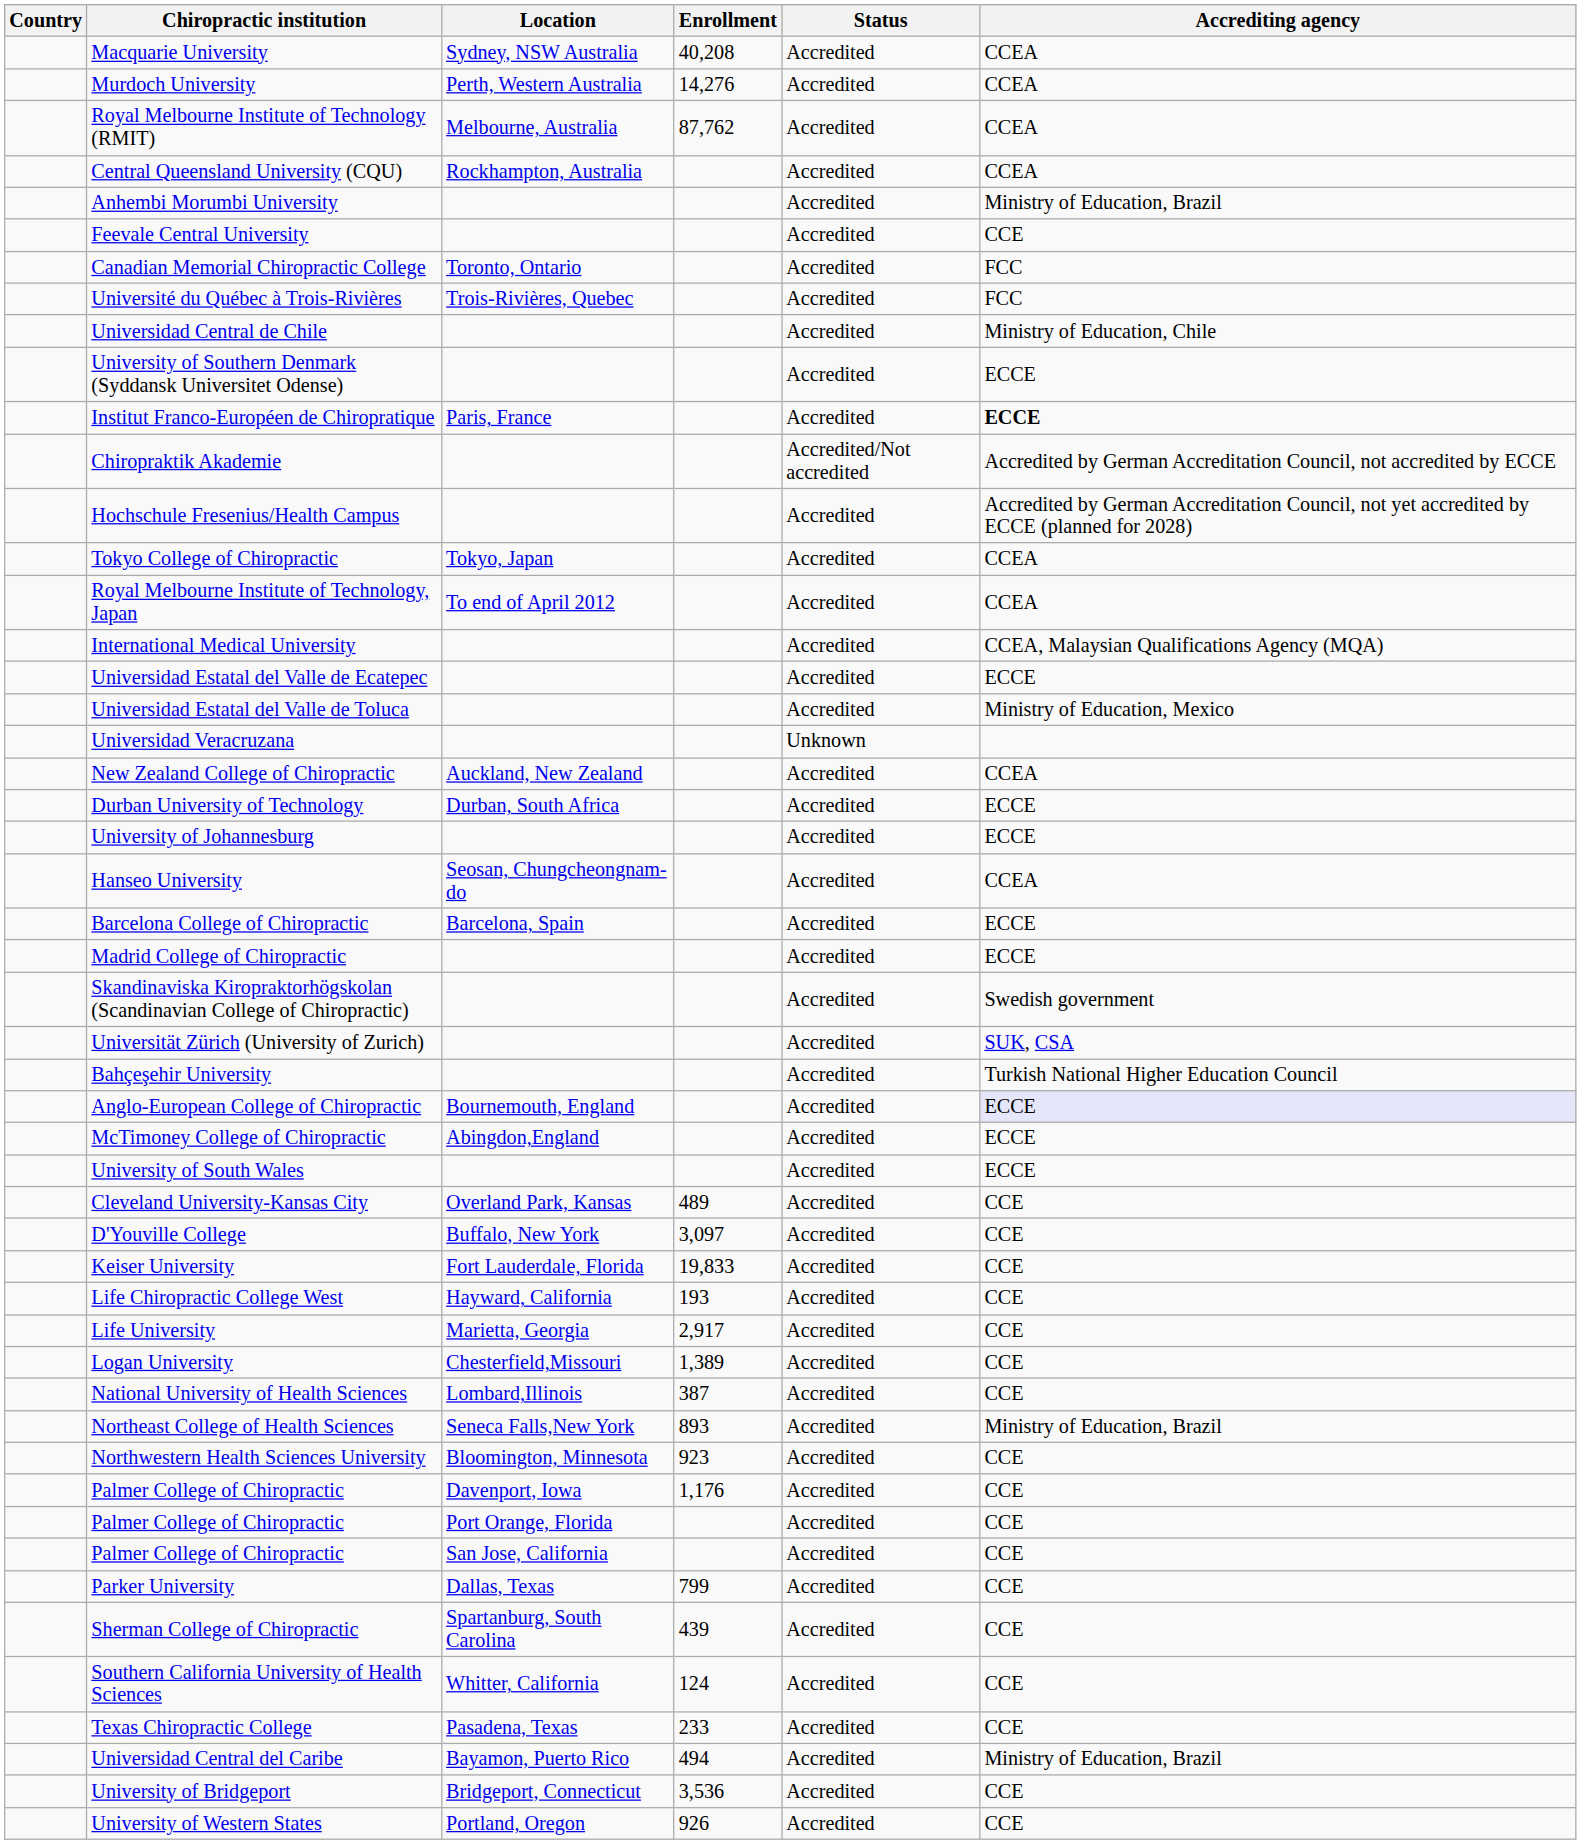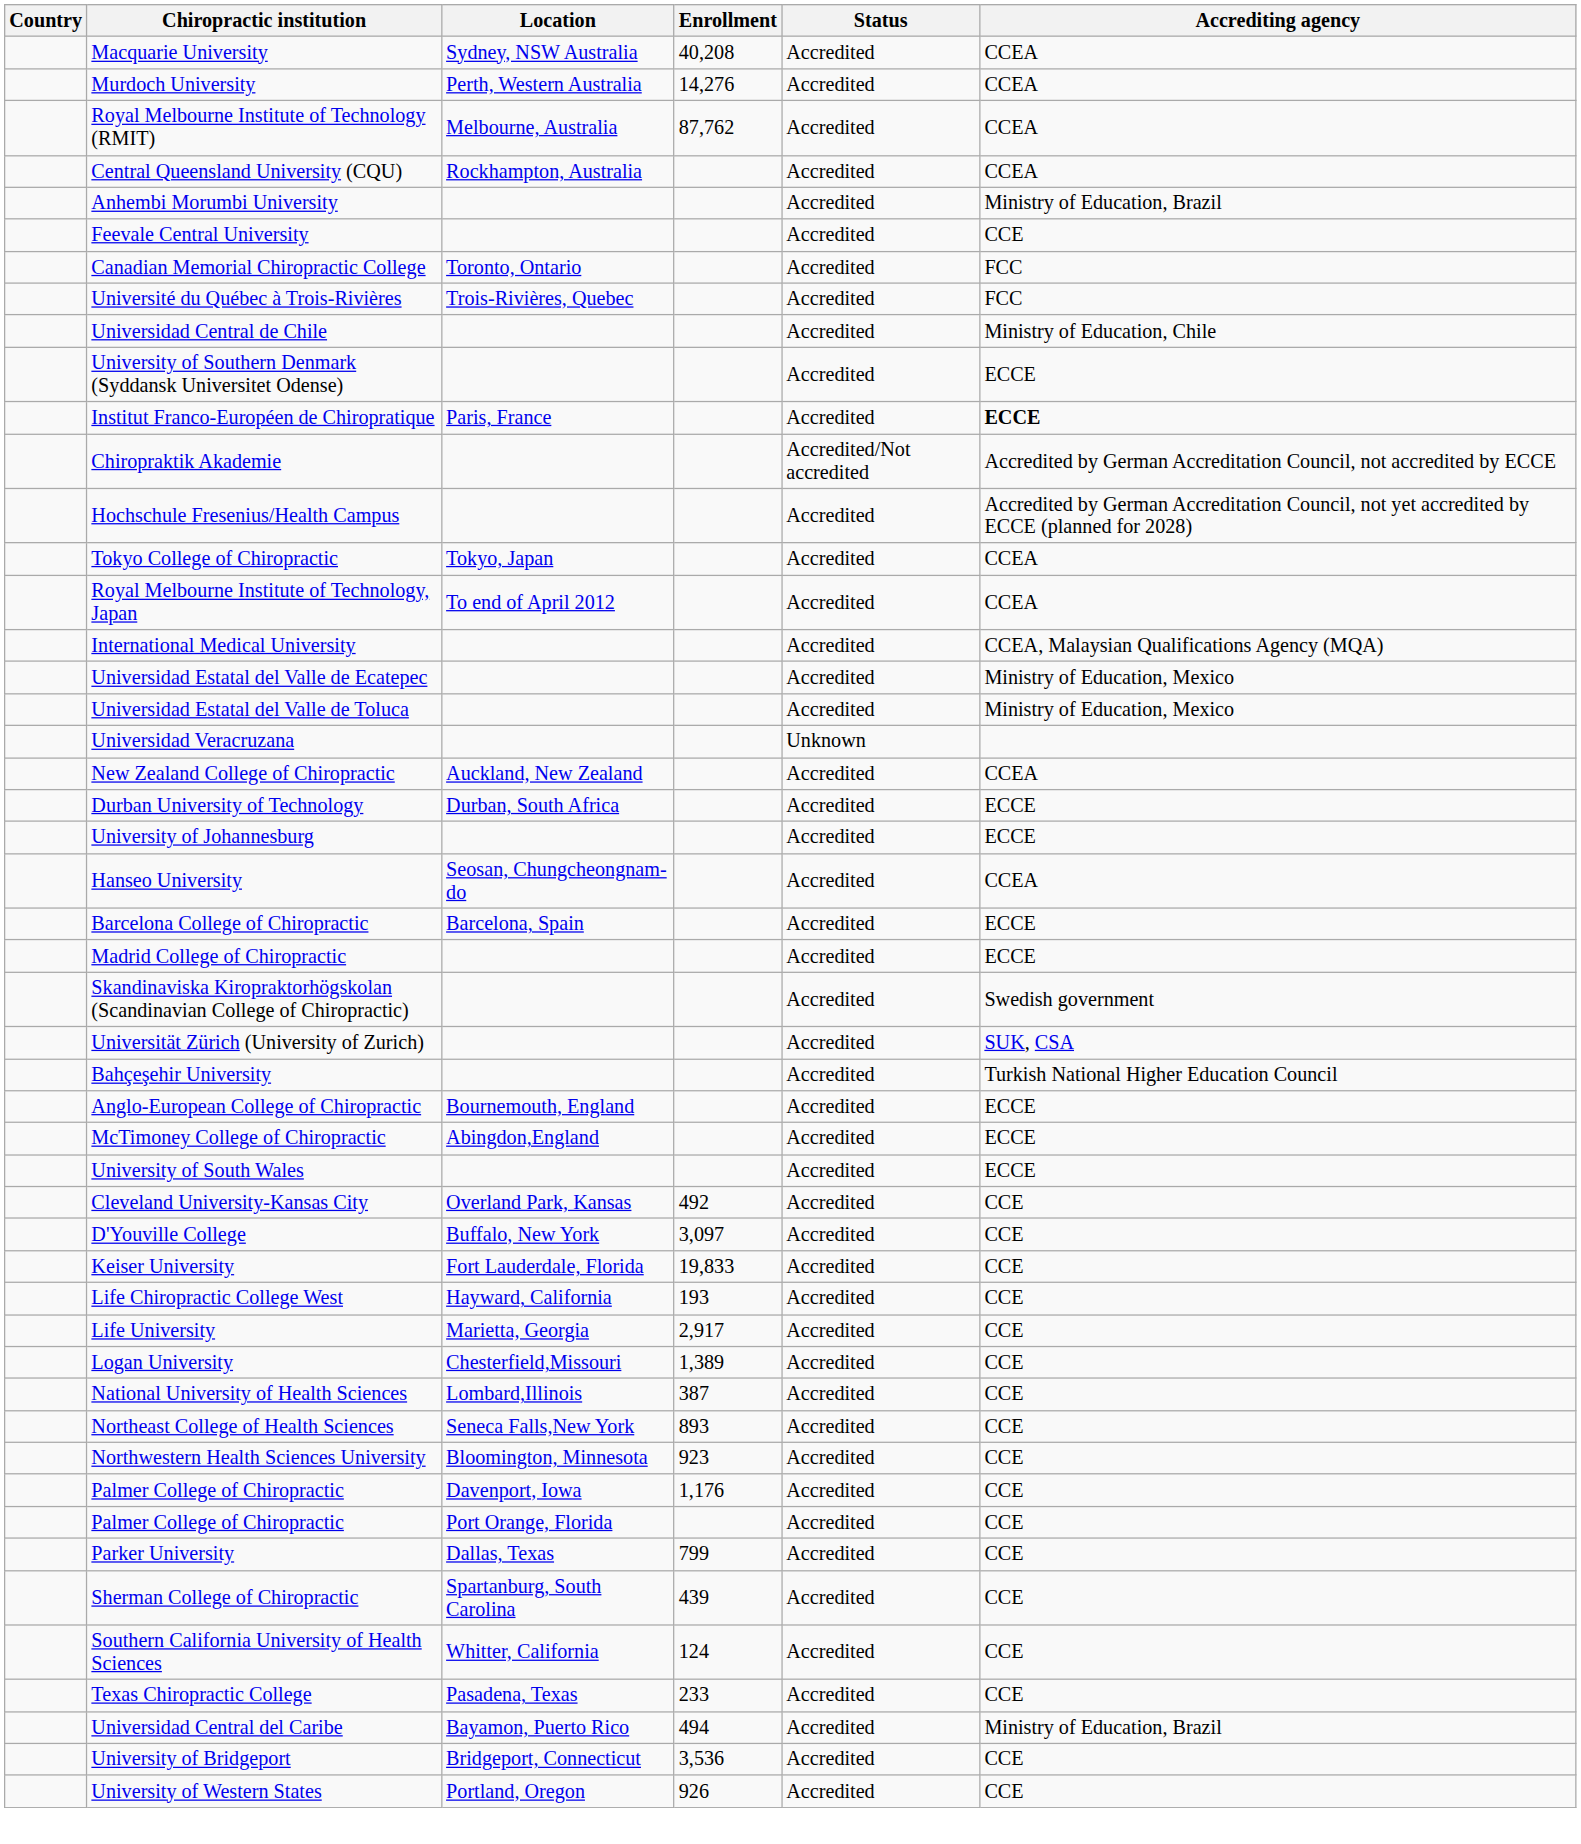 <table class="wikitable sortable">
 <tr style="text-align:center; background:#d6d6d6;">
 <th>Country</th>
 <th><strong>Chiropractic institution</strong></th>
 <th>Location</th>
 <th>Enrollment</th>
 <th>Status</th>
 <th>Accrediting agency</th>
 </tr>
 <tr>
 <td></td>
 <td><a href='#'>Macquarie University</a></td>
 <td><a href='#'>Sydney, NSW Australia</a></td>
 <td>40,208</td>
 <td>Accredited</td>
 <td>CCEA</td>
 </tr>
 <tr>
 <td></td>
 <td><a href='#'>Murdoch University</a></td>
 <td><a href='#'>Perth, Western Australia</a></td>
 <td>14,276</td>
 <td>Accredited</td>
 <td>CCEA</td>
 </tr>
 <tr>
 <td></td>
 <td><a href='#'>Royal Melbourne Institute of Technology</a> (RMIT)</td>
 <td><a href='#'>Melbourne, Australia</a></td>
 <td>87,762</td>
 <td>Accredited</td>
 <td>CCEA</td>
 </tr>
 <tr>
 <td></td>
 <td><a href='#'>Central Queensland University</a> (CQU)</td>
 <td><a href='#'>Rockhampton, Australia</a></td>
 <td></td>
 <td>Accredited</td>
 <td>CCEA</td>
 </tr>
 <tr>
 <td></td>
 <td><a href='#'>Anhembi Morumbi University</a></td>
 <td></td>
 <td></td>
 <td>Accredited</td>
 <td>Ministry of Education, Brazil</td>
 </tr>
 <tr>
 <td></td>
 <td><a href='#'>Feevale Central University</a></td>
 <td></td>
 <td></td>
 <td>Accredited</td>
 <td>CCE</td>
 </tr>
 <tr>
 <td></td>
 <td><a href='#'>Canadian Memorial Chiropractic College</a></td>
 <td><a href='#'>Toronto, Ontario</a></td>
 <td></td>
 <td>Accredited</td>
 <td>FCC</td>
 </tr>
 <tr>
 <td></td>
 <td><a href='#'>Université du Québec à Trois-Rivières</a></td>
 <td><a href='#'>Trois-Rivières, Quebec</a></td>
 <td></td>
 <td>Accredited</td>
 <td>FCC</td>
 </tr>
 <tr>
 <td></td>
 <td><a href='#'>Universidad Central de Chile</a></td>
 <td></td>
 <td></td>
 <td>Accredited</td>
 <td>Ministry of Education, Chile</td>
 </tr>
 <tr>
 <td></td>
 <td><a href='#'>University of Southern Denmark</a> <br>(Syddansk Universitet Odense)</td>
 <td></td>
 <td></td>
 <td>Accredited</td>
 <td>ECCE</td>
 </tr>
 <tr>
 <td></td>
 <td><a href='#'>Institut Franco-Européen de Chiropratique</a></td>
 <td><a href='#'>Paris, France</a></td>
 <td></td>
 <td>Accredited</td>
 <td><strong>ECCE</strong></td>
 </tr>
 <tr>
 <td></td>
 <td><a href='#'>Chiropraktik Akademie</a></td>
 <td></td>
 <td></td>
 <td>Accredited/Not accredited</td>
 <td>Accredited by German Accreditation Council, not accredited by ECCE</td>
 </tr>
 <tr>
 <td></td>
 <td><a href='#'>Hochschule Fresenius/Health Campus</a></td>
 <td></td>
 <td></td>
 <td>Accredited</td>
 <td>Accredited by German Accreditation Council, not yet accredited by ECCE (planned for 2028)</td>
 </tr>
 <tr>
 <td></td>
 <td><a href='#'>Tokyo College of Chiropractic</a></td>
 <td><a href='#'>Tokyo, Japan</a></td>
 <td></td>
 <td>Accredited</td>
 <td>CCEA</td>
 </tr>
 <tr>
 <td></td>
 <td><a href='#'>Royal Melbourne Institute of Technology, Japan</a></td>
 <td><a href='#'>To end of April 2012</a></td>
 <td></td>
 <td>Accredited</td>
 <td>CCEA</td>
 </tr>
 <tr>
 <td></td>
 <td><a href='#'>International Medical University</a></td>
 <td></td>
 <td></td>
 <td>Accredited</td>
 <td>CCEA, Malaysian Qualifications Agency (MQA)</td>
 </tr>
 <tr>
 <td></td>
 <td><a href='#'>Universidad Estatal del Valle de Ecatepec</a></td>
 <td></td>
 <td></td>
 <td>Accredited</td>
-<td>ECCE</td>
+<td>Ministry of Education, Mexico</td>
 </tr>
 <tr>
 <td></td>
 <td><a href='#'>Universidad Estatal del Valle de Toluca</a></td>
 <td></td>
 <td></td>
 <td>Accredited</td>
 <td>Ministry of Education, Mexico</td>
 </tr>
 <tr>
 <td></td>
 <td><a href='#'>Universidad Veracruzana</a></td>
 <td></td>
 <td></td>
 <td>Unknown</td>
 <td></td>
 </tr>
 <tr>
 <td></td>
 <td><a href='#'>New Zealand College of Chiropractic</a></td>
 <td><a href='#'>Auckland, New Zealand</a></td>
 <td></td>
 <td>Accredited</td>
 <td>CCEA</td>
 </tr>
 <tr>
 <td></td>
 <td><a href='#'>Durban University of Technology</a></td>
 <td><a href='#'>Durban, South Africa</a></td>
 <td></td>
 <td>Accredited</td>
 <td>ECCE</td>
 </tr>
 <tr>
 <td></td>
 <td><a href='#'>University of Johannesburg</a></td>
 <td></td>
 <td></td>
 <td>Accredited</td>
 <td>ECCE</td>
 </tr>
 <tr>
 <td></td>
 <td><a href='#'>Hanseo University</a></td>
 <td><a href='#'>Seosan, Chungcheongnam-do</a></td>
 <td></td>
 <td>Accredited</td>
 <td>CCEA</td>
 </tr>
 <tr>
 <td></td>
 <td><a href='#'>Barcelona College of Chiropractic</a></td>
 <td><a href='#'>Barcelona, Spain</a></td>
 <td></td>
 <td>Accredited</td>
 <td>ECCE</td>
 </tr>
 <tr>
 <td></td>
 <td><a href='#'>Madrid College of Chiropractic</a></td>
 <td></td>
 <td></td>
 <td>Accredited</td>
 <td>ECCE</td>
 </tr>
 <tr>
 <td></td>
 <td><a href='#'>Skandinaviska Kiropraktorhögskolan</a> <br>(Scandinavian College of Chiropractic)</td>
 <td></td>
 <td></td>
 <td>Accredited</td>
 <td>Swedish government</td>
 </tr>
 <tr>
 <td></td>
 <td><a href='#'>Universität Zürich</a> (University of Zurich)</td>
 <td></td>
 <td></td>
 <td>Accredited</td>
 <td><a href='#'>SUK</a>, <a href='#'>CSA</a></td>
 </tr>
 <tr>
 <td></td>
 <td><a href='#'>Bahçeşehir University</a></td>
 <td></td>
 <td></td>
 <td>Accredited</td>
 <td>Turkish National Higher Education Council</td>
 </tr>
 <tr>
 <td></td>
 <td><a href='#'>Anglo-European College of Chiropractic</a></td>
 <td><a href='#'>Bournemouth, England</a></td>
 <td></td>
 <td>Accredited</td>
-<td style="background: lavender;">ECCE</td>
+<td>ECCE</td>
 </tr>
 <tr>
 <td></td>
 <td><a href='#'>McTimoney College of Chiropractic</a></td>
 <td><a href='#'>Abingdon,England</a></td>
 <td></td>
 <td>Accredited</td>
 <td>ECCE</td>
 </tr>
 <tr>
 <td></td>
 <td><a href='#'>University of South Wales</a></td>
 <td></td>
 <td></td>
 <td>Accredited</td>
 <td>ECCE</td>
 </tr>
 <tr>
 <td></td>
 <td><a href='#'>Cleveland University-Kansas City</a></td>
 <td><a href='#'>Overland Park, Kansas</a></td>
-<td>489</td>
+<td>492</td>
 <td>Accredited</td>
 <td>CCE</td>
 </tr>
 <tr>
 <td></td>
 <td><a href='#'>D'Youville College</a></td>
 <td><a href='#'>Buffalo, New York</a></td>
 <td>3,097</td>
 <td>Accredited</td>
 <td>CCE</td>
 </tr>
 <tr>
 <td></td>
 <td><a href='#'>Keiser University</a></td>
 <td><a href='#'>Fort Lauderdale, Florida</a></td>
 <td>19,833</td>
 <td>Accredited</td>
 <td>CCE</td>
 </tr>
 <tr>
 <td></td>
 <td><a href='#'>Life Chiropractic College West</a></td>
 <td><a href='#'>Hayward, California</a></td>
 <td>193</td>
 <td>Accredited</td>
 <td>CCE</td>
 </tr>
 <tr>
 <td></td>
 <td><a href='#'>Life University</a></td>
 <td><a href='#'>Marietta, Georgia</a></td>
 <td>2,917</td>
 <td>Accredited</td>
 <td>CCE</td>
 </tr>
 <tr>
 <td></td>
 <td><a href='#'>Logan University</a></td>
 <td><a href='#'>Chesterfield,Missouri</a></td>
 <td>1,389</td>
 <td>Accredited</td>
 <td>CCE</td>
 </tr>
 <tr>
 <td></td>
 <td><a href='#'>National University of Health Sciences</a></td>
 <td><a href='#'>Lombard,Illinois</a></td>
 <td>387</td>
 <td>Accredited</td>
 <td>CCE</td>
 </tr>
 <tr>
 <td></td>
 <td><a href='#'>Northeast College of Health Sciences</a></td>
 <td><a href='#'>Seneca Falls,New York</a></td>
 <td>893</td>
 <td>Accredited</td>
-<td>Ministry of Education, Brazil</td>
+<td>CCE</td>
 </tr>
 <tr>
 <td></td>
 <td><a href='#'>Northwestern Health Sciences University</a></td>
 <td><a href='#'>Bloomington, Minnesota</a></td>
 <td>923</td>
 <td>Accredited</td>
 <td>CCE</td>
 </tr>
 <tr>
 <td></td>
 <td><a href='#'>Palmer College of Chiropractic</a></td>
 <td><a href='#'>Davenport, Iowa</a></td>
 <td>1,176</td>
 <td>Accredited</td>
 <td>CCE</td>
 </tr>
 <tr>
 <td></td>
 <td><a href='#'>Palmer College of Chiropractic</a></td>
 <td><a href='#'>Port Orange, Florida</a></td>
-<td></td>
-<td>Accredited</td>
-<td>CCE</td>
-</tr>
-<tr>
-<td></td>
-<td><a href='#'>Palmer College of Chiropractic</a></td>
-<td><a href='#'>San Jose, California</a></td>
 <td></td>
 <td>Accredited</td>
 <td>CCE</td>
 </tr>
 <tr>
 <td></td>
 <td><a href='#'>Parker University</a></td>
 <td><a href='#'>Dallas, Texas</a></td>
 <td>799</td>
 <td>Accredited</td>
 <td>CCE</td>
 </tr>
 <tr>
 <td></td>
 <td><a href='#'>Sherman College of Chiropractic</a></td>
 <td><a href='#'>Spartanburg, South Carolina</a></td>
 <td>439</td>
 <td>Accredited</td>
 <td>CCE</td>
 </tr>
 <tr>
 <td></td>
 <td><a href='#'>Southern California University of Health Sciences</a></td>
 <td><a href='#'>Whitter, California</a></td>
 <td>124</td>
 <td>Accredited</td>
 <td>CCE</td>
 </tr>
 <tr>
 <td></td>
 <td><a href='#'>Texas Chiropractic College</a></td>
 <td><a href='#'>Pasadena, Texas</a></td>
 <td>233</td>
 <td>Accredited</td>
 <td>CCE</td>
 </tr>
 <tr>
 <td></td>
 <td><a href='#'>Universidad Central del Caribe</a></td>
 <td><a href='#'>Bayamon, Puerto Rico</a></td>
 <td>494</td>
 <td>Accredited</td>
 <td>Ministry of Education, Brazil</td>
 </tr>
 <tr>
 <td></td>
 <td><a href='#'>University of Bridgeport</a></td>
 <td><a href='#'>Bridgeport, Connecticut</a></td>
 <td>3,536</td>
 <td>Accredited</td>
 <td>CCE</td>
 </tr>
 <tr>
 <td></td>
 <td><a href='#'>University of Western States</a></td>
 <td><a href='#'>Portland, Oregon</a></td>
 <td>926</td>
 <td>Accredited</td>
 <td>CCE</td>
 </tr>
 </table>
